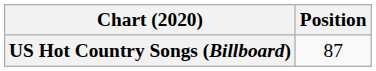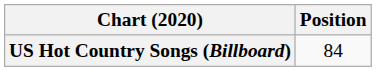 <table class="wikitable plainrowheaders" style="text-align:center">
 <tr>
 <th scope="col">Chart (2020)</th>
 <th scope="col">Position</th>
 </tr>
 <tr>
 <th scope="row">US Hot Country Songs (<em>Billboard</em>)</th>
-<td>87</td>
+<td>84</td>
 </tr>
 </table>
